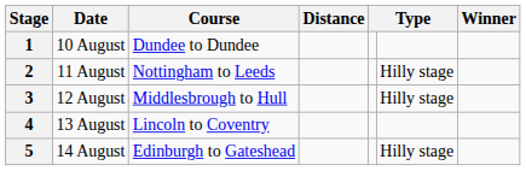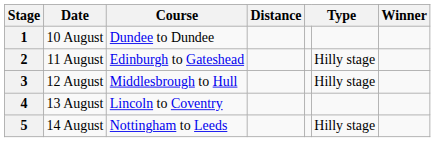 <table class="wikitable">
 <tr>
 <th scope="col">Stage</th>
 <th scope="col">Date</th>
 <th scope="col">Course</th>
 <th scope="col">Distance</th>
 <th scope="col" colspan="2">Type</th>
 <th scope="col">Winner</th>
 </tr>
 <tr>
 <th scope="row">1</th>
 <td style="text-align:right;">10 August</td>
 <td><a href='#'>Dundee</a> to Dundee</td>
 <td></td>
 <td></td>
 <td></td>
 <td></td>
 </tr>
 <tr>
 <th scope="row">2</th>
 <td style="text-align:right;">11 August</td>
-<td><a href='#'>Nottingham</a> to <a href='#'>Leeds</a></td>
+<td><a href='#'>Edinburgh</a> to <a href='#'>Gateshead</a></td>
 <td></td>
 <td></td>
 <td>Hilly stage</td>
 <td></td>
 </tr>
 <tr>
 <th scope="row">3</th>
 <td style="text-align:right;">12 August</td>
 <td><a href='#'>Middlesbrough</a> to <a href='#'>Hull</a></td>
 <td></td>
 <td></td>
 <td>Hilly stage</td>
 <td></td>
 </tr>
 <tr>
 <th scope="row">4</th>
 <td style="text-align:right;">13 August</td>
 <td><a href='#'>Lincoln</a> to <a href='#'>Coventry</a></td>
 <td></td>
 <td></td>
 <td></td>
 <td></td>
 </tr>
 <tr>
 <th scope="row">5</th>
 <td style="text-align:right;">14 August</td>
-<td><a href='#'>Edinburgh</a> to <a href='#'>Gateshead</a></td>
+<td><a href='#'>Nottingham</a> to <a href='#'>Leeds</a></td>
 <td></td>
 <td></td>
 <td>Hilly stage</td>
 <td></td>
 </tr>
 </table>
